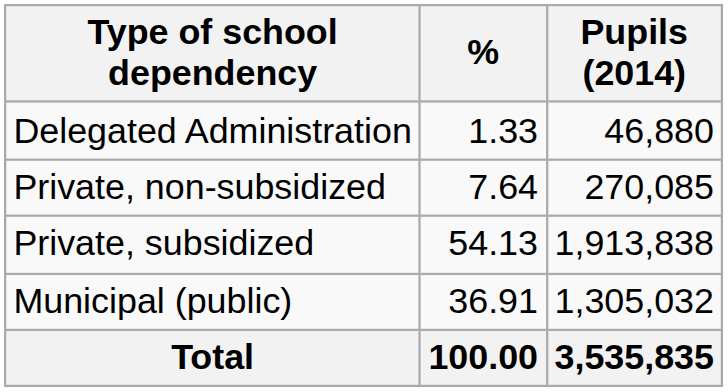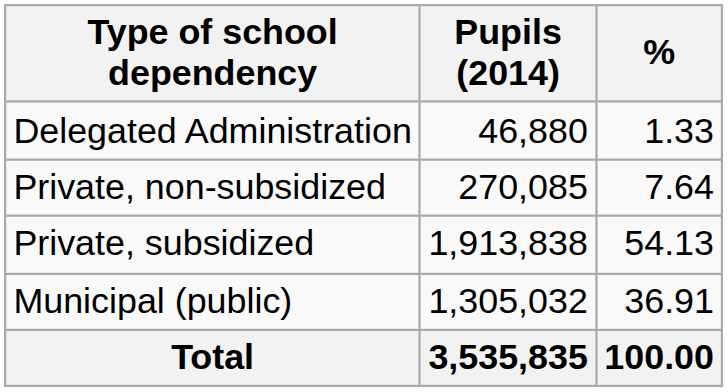 <table class="wikitable sortable" style="text-align: right">
 <tr>
 <th>Type of school<br>dependency</th>
+<th>Pupils<br>(2014)</th>
 <th>%</th>
-<th>Pupils<br>(2014)</th>
 </tr>
 <tr>
 <td style="text-align:left;">Delegated Administration</td>
+<td>46,880</td>
 <td>1.33</td>
-<td>46,880</td>
 </tr>
 <tr>
 <td style="text-align:left;">Private, non-subsidized</td>
+<td>270,085</td>
 <td>7.64</td>
-<td>270,085</td>
 </tr>
 <tr>
 <td style="text-align:left;">Private, subsidized</td>
+<td>1,913,838</td>
 <td>54.13</td>
-<td>1,913,838</td>
 </tr>
 <tr>
 <td style="text-align:left;">Municipal (public)</td>
+<td>1,305,032</td>
 <td>36.91</td>
-<td>1,305,032</td>
 </tr>
 <tr>
 <th>Total</th>
+<th>3,535,835</th>
 <th>100.00</th>
-<th>3,535,835</th>
 </tr>
 </table>
